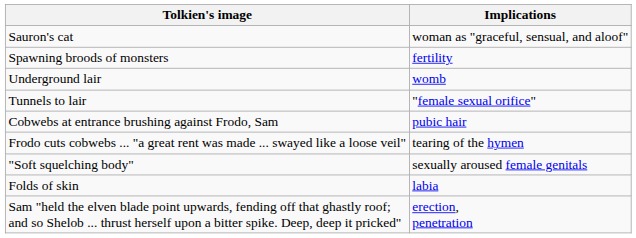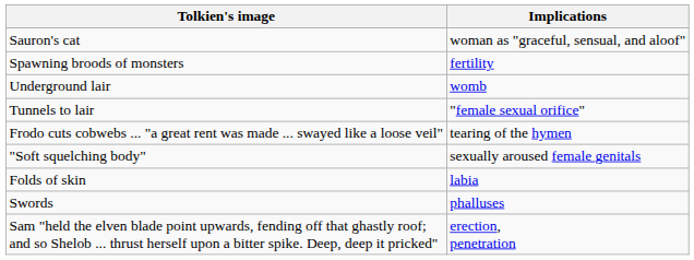 <table style="margin-left: auto; margin-right: auto; border: none;" class="wikitable">
 <tr>
 <th>Tolkien's image</th>
 <th>Implications</th>
 </tr>
 <tr>
 <td>Sauron's cat</td>
 <td>woman as "graceful, sensual, and aloof"</td>
 </tr>
 <tr>
 <td>Spawning broods of monsters</td>
 <td><a href='#'>fertility</a></td>
 </tr>
 <tr>
 <td>Underground lair</td>
 <td><a href='#'>womb</a></td>
 </tr>
 <tr>
 <td>Tunnels to lair</td>
 <td>"<a href='#'>female sexual orifice</a>"</td>
 </tr>
 <tr>
-<td>Cobwebs at entrance brushing against Frodo, Sam</td>
-<td><a href='#'>pubic hair</a></td>
-</tr>
-<tr>
 <td>Frodo cuts cobwebs ... "a great rent was made ... swayed like a loose veil"</td>
 <td>tearing of the <a href='#'>hymen</a></td>
 </tr>
 <tr>
 <td>"Soft squelching body"</td>
 <td>sexually aroused <a href='#'>female genitals</a></td>
 </tr>
 <tr>
 <td>Folds of skin</td>
 <td><a href='#'>labia</a></td>
 </tr>
 <tr>
+<td>Swords</td>
+<td><a href='#'>phalluses</a></td>
+</tr>
+<tr>
 <td>Sam "held the elven blade point upwards, fending off that ghastly roof;<br>and so Shelob ... thrust herself upon a bitter spike. Deep, deep it pricked"</td>
 <td><a href='#'>erection</a>,<br><a href='#'>penetration</a></td>
 </tr>
 <tr>
 </tr>
 </table>
